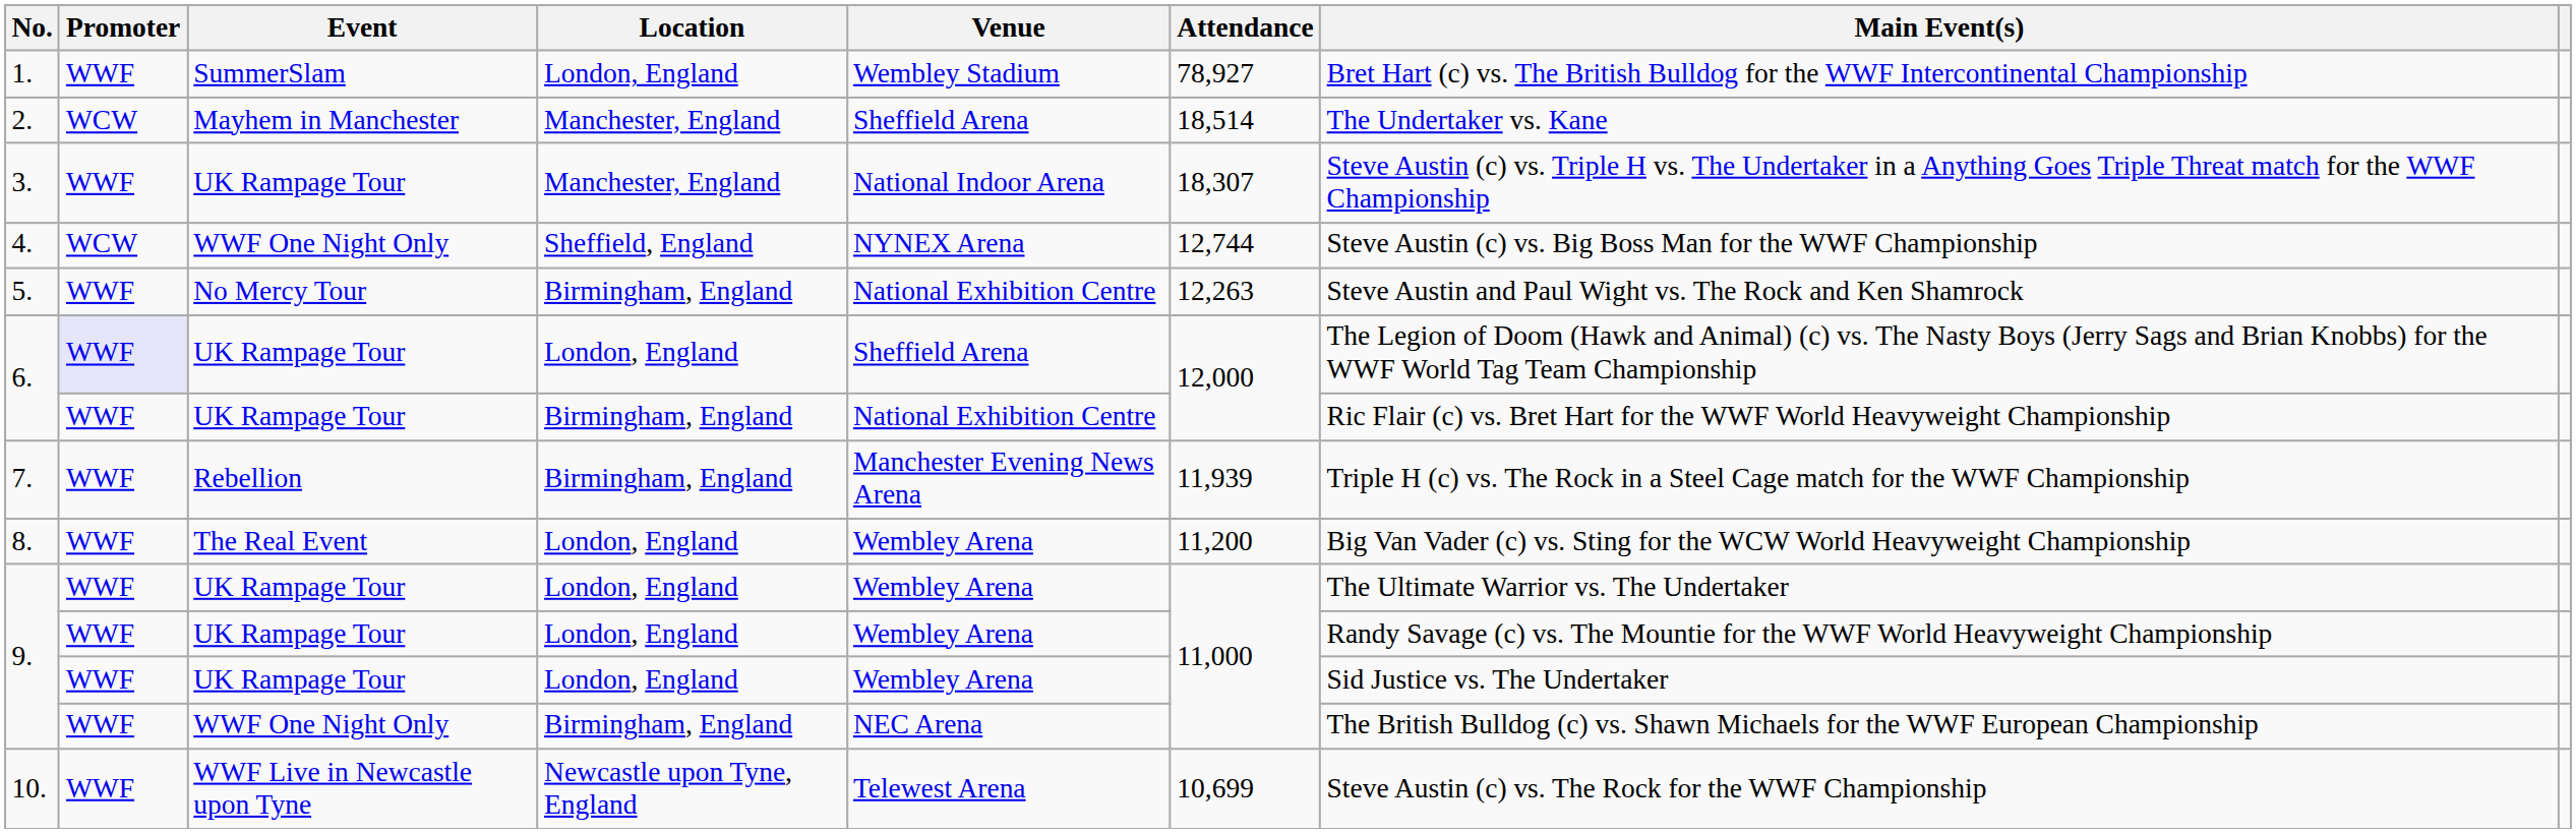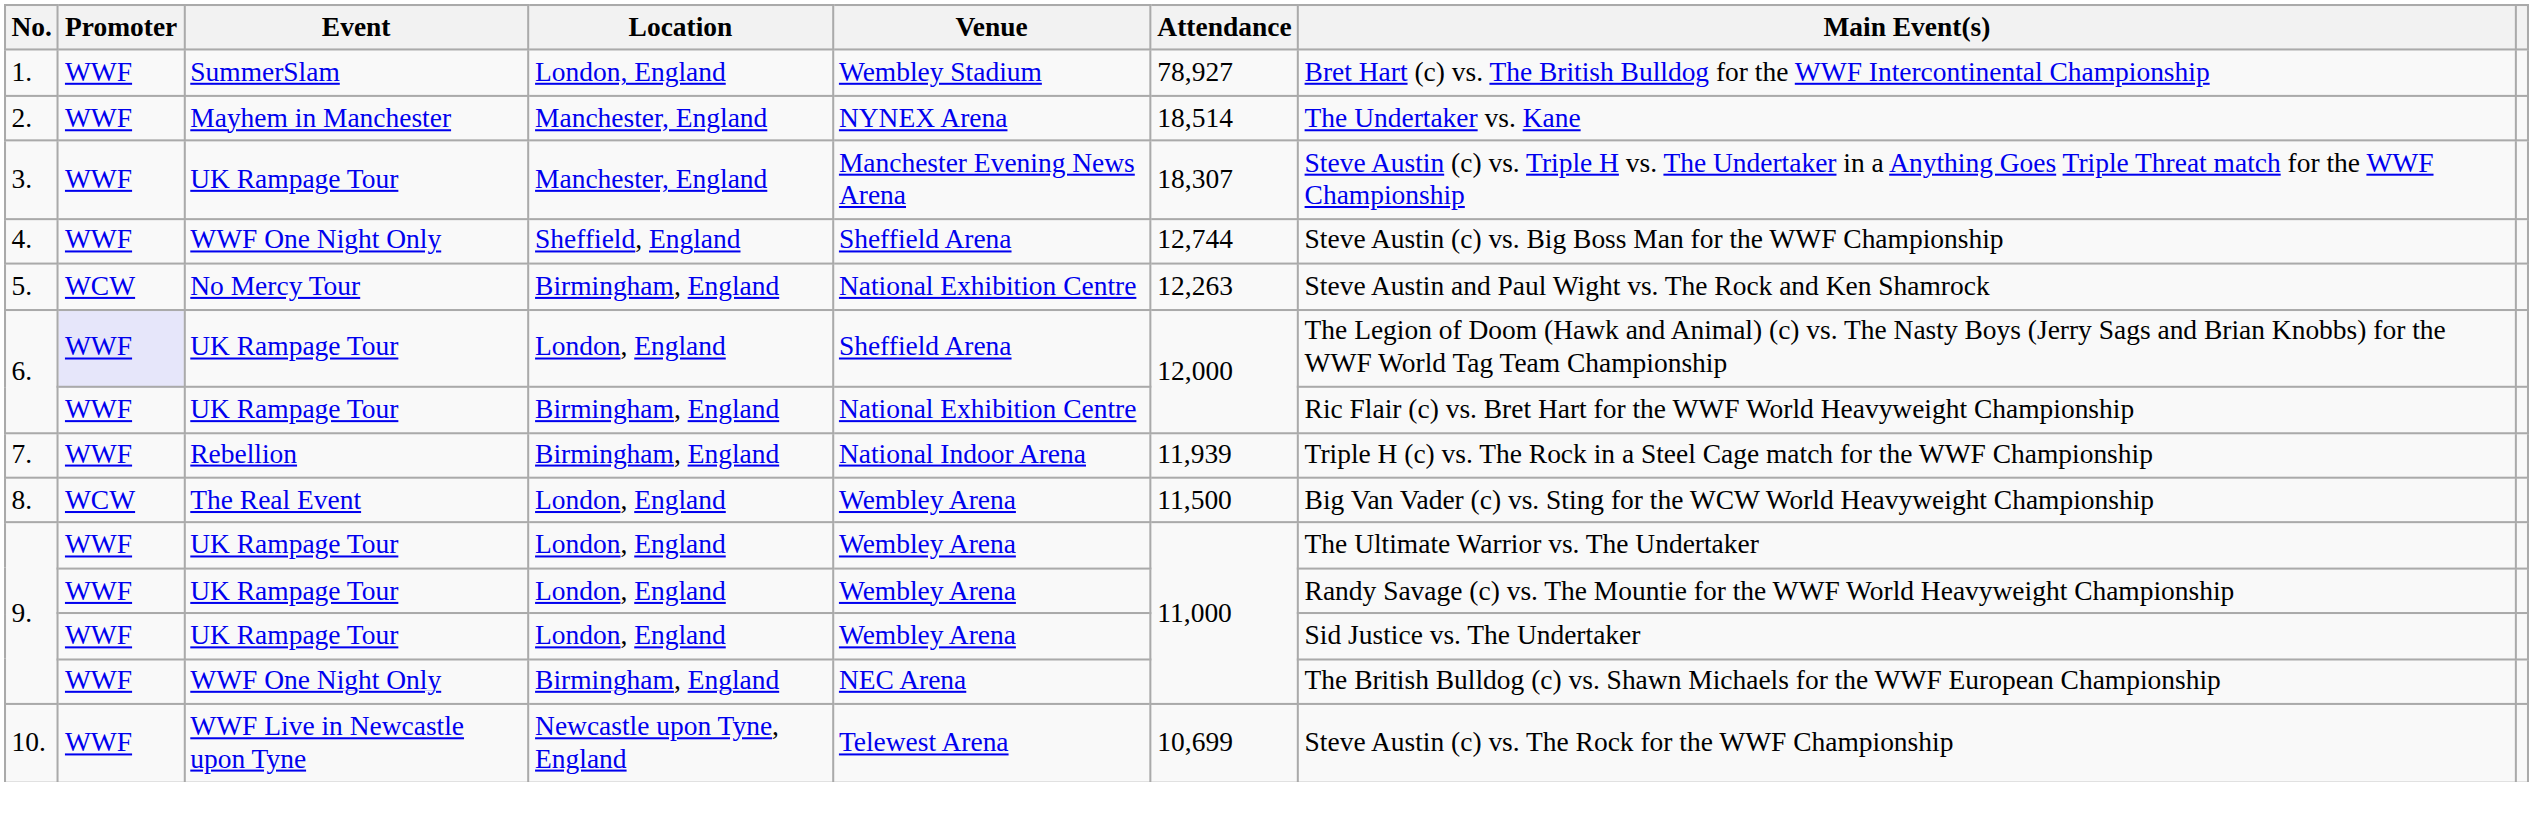 <table class="wikitable sortable" style="font-size:85%;">
 <tr>
 <th>No.</th>
 <th>Promoter</th>
 <th>Event</th>
 <th>Location</th>
 <th>Venue</th>
 <th>Attendance</th>
 <th class=unsortable>Main Event(s)</th>
 <th class=unsortable></th>
 </tr>
 <tr>
 <td>1.</td>
 <td><a href='#'>WWF</a></td>
 <td><a href='#'>SummerSlam</a> <br> </td>
 <td><a href='#'>London, England</a></td>
 <td><a href='#'>Wembley Stadium</a></td>
 <td>78,927</td>
 <td><a href='#'>Bret Hart</a> (c) vs. <a href='#'>The British Bulldog</a> for the <a href='#'>WWF Intercontinental Championship</a></td>
 <td></td>
 </tr>
 <tr>
 <td>2.</td>
-<td><a href='#'>WCW</a></td>
+<td><a href='#'>WWF</a></td>
 <td><a href='#'>Mayhem in Manchester</a> <br> </td>
 <td><a href='#'>Manchester, England</a></td>
-<td><a href='#'>Sheffield Arena</a></td>
+<td><a href='#'>NYNEX Arena</a></td>
 <td>18,514</td>
 <td><a href='#'>The Undertaker</a> vs. <a href='#'>Kane</a></td>
 <td></td>
 </tr>
 <tr>
 <td>3.</td>
 <td><a href='#'>WWF</a></td>
 <td><a href='#'>UK Rampage Tour</a> <br> </td>
 <td><a href='#'>Manchester, England</a></td>
-<td><a href='#'>National Indoor Arena</a></td>
+<td><a href='#'>Manchester Evening News Arena</a></td>
 <td>18,307</td>
 <td><a href='#'>Steve Austin</a> (c) vs. <a href='#'>Triple H</a> vs. <a href='#'>The Undertaker</a> in a <a href='#'>Anything Goes</a> <a href='#'>Triple Threat match</a> for the <a href='#'>WWF Championship</a></td>
 <td></td>
 </tr>
 <tr>
 <td>4.</td>
-<td><a href='#'>WCW</a></td>
+<td><a href='#'>WWF</a></td>
 <td><a href='#'>WWF One Night Only</a> <br> </td>
 <td><a href='#'>Sheffield</a>, <a href='#'>England</a></td>
-<td><a href='#'>NYNEX Arena</a></td>
+<td><a href='#'>Sheffield Arena</a></td>
 <td>12,744</td>
 <td>Steve Austin (c) vs. Big Boss Man for the WWF Championship</td>
 <td></td>
 </tr>
 <tr>
 <td>5.</td>
-<td><a href='#'>WWF</a></td>
+<td><a href='#'>WCW</a></td>
 <td><a href='#'>No Mercy Tour</a> <br> </td>
 <td><a href='#'>Birmingham</a>, <a href='#'>England</a></td>
 <td><a href='#'>National Exhibition Centre</a></td>
 <td>12,263</td>
 <td>Steve Austin and Paul Wight vs. The Rock and Ken Shamrock</td>
 <td></td>
 </tr>
 <tr>
 <td rowspan=2>6.</td>
 <td style="background: lavender;"><a href='#'>WWF</a></td>
 <td><a href='#'>UK Rampage Tour</a> <br> </td>
 <td><a href='#'>London</a>, <a href='#'>England</a></td>
 <td><a href='#'>Sheffield Arena</a></td>
 <td rowspan=2>12,000</td>
 <td>The Legion of Doom (Hawk and Animal) (c) vs. The Nasty Boys (Jerry Sags and Brian Knobbs) for the WWF World Tag Team Championship</td>
 <td></td>
 </tr>
 <tr>
 <td><a href='#'>WWF</a></td>
 <td><a href='#'>UK Rampage Tour</a> <br> </td>
 <td><a href='#'>Birmingham</a>, <a href='#'>England</a></td>
 <td><a href='#'>National Exhibition Centre</a></td>
 <td>Ric Flair (c) vs. Bret Hart for the WWF World Heavyweight Championship</td>
 <td></td>
 </tr>
 <tr>
 <td>7.</td>
 <td><a href='#'>WWF</a></td>
 <td><a href='#'>Rebellion</a> <br> </td>
 <td><a href='#'>Birmingham</a>, <a href='#'>England</a></td>
-<td><a href='#'>Manchester Evening News Arena</a></td>
+<td><a href='#'>National Indoor Arena</a></td>
 <td>11,939</td>
 <td>Triple H (c) vs. The Rock in a Steel Cage match for the WWF Championship</td>
 <td></td>
 </tr>
 <tr>
 <td>8.</td>
-<td><a href='#'>WWF</a></td>
+<td><a href='#'>WCW</a></td>
 <td><a href='#'>The Real Event</a> <br> </td>
 <td><a href='#'>London</a>, <a href='#'>England</a></td>
 <td><a href='#'>Wembley Arena</a></td>
-<td>11,200</td>
+<td>11,500</td>
 <td>Big Van Vader (c) vs. Sting for the WCW World Heavyweight Championship</td>
 <td></td>
 </tr>
 <tr>
 <td rowspan=4>9.</td>
 <td><a href='#'>WWF</a></td>
 <td><a href='#'>UK Rampage Tour</a> <br> </td>
 <td><a href='#'>London</a>, <a href='#'>England</a></td>
 <td><a href='#'>Wembley Arena</a></td>
 <td rowspan=4>11,000</td>
 <td>The Ultimate Warrior vs. The Undertaker</td>
 <td></td>
 </tr>
 <tr>
 <td><a href='#'>WWF</a></td>
 <td><a href='#'>UK Rampage Tour</a> <br> </td>
 <td><a href='#'>London</a>, <a href='#'>England</a></td>
 <td><a href='#'>Wembley Arena</a></td>
 <td>Randy Savage (c) vs. The Mountie for the WWF World Heavyweight Championship</td>
 <td></td>
 </tr>
 <tr>
 <td><a href='#'>WWF</a></td>
 <td><a href='#'>UK Rampage Tour</a> <br> </td>
 <td><a href='#'>London</a>, <a href='#'>England</a></td>
 <td><a href='#'>Wembley Arena</a></td>
 <td>Sid Justice vs. The Undertaker</td>
 <td></td>
 </tr>
 <tr>
 <td><a href='#'>WWF</a></td>
 <td><a href='#'>WWF One Night Only</a> <br> </td>
 <td><a href='#'>Birmingham</a>, <a href='#'>England</a></td>
 <td><a href='#'>NEC Arena</a></td>
 <td>The British Bulldog (c) vs. Shawn Michaels for the WWF European Championship</td>
 <td></td>
 </tr>
 <tr>
 <td>10.</td>
 <td><a href='#'>WWF</a></td>
 <td><a href='#'>WWF Live in Newcastle upon Tyne</a> <br> </td>
 <td><a href='#'>Newcastle upon Tyne</a>, <a href='#'>England</a></td>
 <td><a href='#'>Telewest Arena</a></td>
 <td>10,699</td>
 <td>Steve Austin (c) vs. The Rock for the WWF Championship</td>
 <td></td>
 </tr>
 </table>
